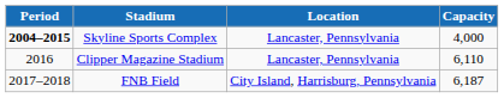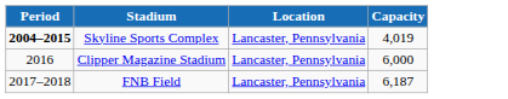 <table class="wikitable" style="text-align:center;margin-left:1em;">
 <tr>
 <th style="color:white; background:#176DB6;">Period</th>
 <th style="color:white; background:#176DB6;">Stadium</th>
 <th style="color:white; background:#176DB6;">Location</th>
 <th style="color:white; background:#176DB6;">Capacity</th>
 </tr>
 <tr>
 <td><strong>2004–2015</strong></td>
 <td><a href='#'>Skyline Sports Complex</a></td>
 <td><a href='#'>Lancaster, Pennsylvania</a></td>
-<td>4,000</td>
+<td>4,019</td>
 </tr>
 <tr>
 <td>2016</td>
 <td><a href='#'>Clipper Magazine Stadium</a></td>
 <td><a href='#'>Lancaster, Pennsylvania</a></td>
-<td>6,110</td>
+<td>6,000</td>
 </tr>
 <tr>
 <td>2017–2018</td>
 <td><a href='#'>FNB Field</a></td>
-<td><a href='#'>City Island</a>, <a href='#'>Harrisburg, Pennsylvania</a></td>
+<td><a href='#'>Lancaster, Pennsylvania</a></td>
 <td>6,187</td>
 </tr>
 </table>
